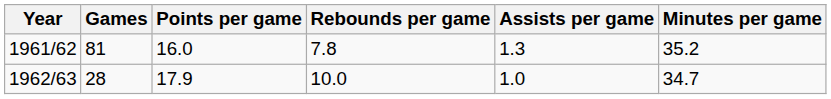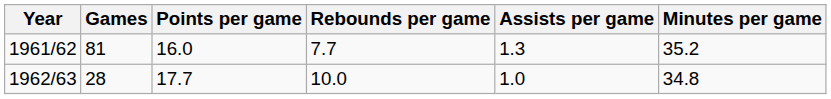 <table class="wikitable">
 <tr>
 <th>Year</th>
 <th>Games</th>
 <th>Points per game</th>
 <th>Rebounds per game</th>
 <th>Assists per game</th>
 <th>Minutes per game</th>
 </tr>
 <tr>
 <td>1961/62</td>
 <td>81</td>
 <td>16.0</td>
-<td>7.8</td>
+<td>7.7</td>
 <td>1.3</td>
 <td>35.2</td>
 </tr>
 <tr>
 <td>1962/63</td>
 <td>28</td>
-<td>17.9</td>
+<td>17.7</td>
 <td>10.0</td>
 <td>1.0</td>
-<td>34.7</td>
+<td>34.8</td>
 </tr>
 </table>
